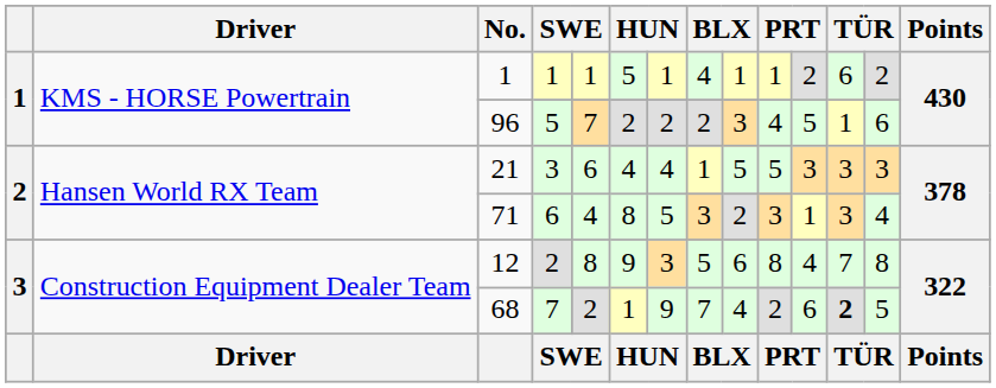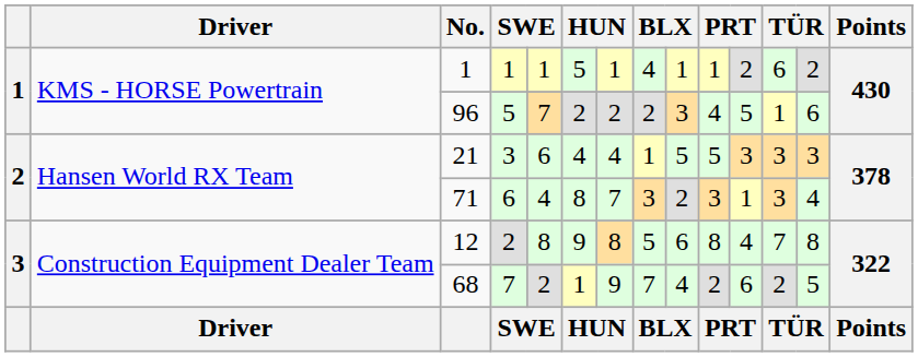 <table class="wikitable" style="font-size:85%; text-align:center;">
 <tr>
 <th></th>
 <th>Driver</th>
 <th>No.</th>
 <th colspan="2">SWE<br></th>
 <th colspan="2">HUN<br></th>
 <th colspan="2">BLX<br></th>
 <th colspan="2">PRT<br></th>
 <th colspan="2">TÜR<br></th>
 <th>Points</th>
 </tr>
 <tr>
 <th rowspan="2">1</th>
 <td rowspan="2" align="left"> <a href='#'>KMS - HORSE Powertrain</a></td>
 <td>1</td>
 <td style="background:#ffffbf;">1</td>
 <td style="background:#ffffbf;">1</td>
 <td style="background:#dfffdf;">5</td>
 <td style="background:#ffffbf;">1</td>
 <td style="background:#dfffdf;">4</td>
 <td style="background:#ffffbf;">1</td>
 <td style="background:#ffffbf;">1</td>
 <td style="background:#dfdfdf;">2</td>
 <td style="background:#dfffdf;">6</td>
 <td style="background:#dfdfdf;">2</td>
 <th rowspan="2">430</th>
 </tr>
 <tr>
 <td>96</td>
 <td style="background:#dfffdf;">5</td>
 <td style="background:#ffdf9f;">7</td>
 <td style="background:#dfdfdf;">2</td>
 <td style="background:#dfdfdf;">2</td>
 <td style="background:#dfdfdf;">2</td>
 <td style="background:#ffdf9f;">3</td>
 <td style="background:#dfffdf;">4</td>
 <td style="background:#dfffdf;">5</td>
 <td style="background:#ffffbf;">1</td>
 <td style="background:#dfffdf;">6</td>
 </tr>
 <tr>
 <th rowspan="2">2</th>
 <td rowspan="2" align="left"> <a href='#'>Hansen World RX Team</a></td>
 <td>21</td>
 <td style="background:#dfffdf;">3</td>
 <td style="background:#dfffdf;">6</td>
 <td style="background:#dfffdf;">4</td>
 <td style="background:#dfffdf;">4</td>
 <td style="background:#ffffbf;">1</td>
 <td style="background:#dfffdf;">5</td>
 <td style="background:#dfffdf;">5</td>
 <td style="background:#ffdf9f;">3</td>
 <td style="background:#ffdf9f;">3</td>
 <td style="background:#ffdf9f;">3</td>
 <th rowspan="2">378</th>
 </tr>
 <tr>
 <td>71</td>
 <td style="background:#dfffdf;">6</td>
 <td style="background:#dfffdf;">4</td>
 <td style="background:#dfffdf;">8</td>
-<td style="background:#dfffdf;">5</td>
+<td style="background:#dfffdf;">7</td>
 <td style="background:#ffdf9f;">3</td>
 <td style="background:#dfdfdf;">2</td>
 <td style="background:#ffdf9f;">3</td>
 <td style="background:#ffffbf;">1</td>
 <td style="background:#ffdf9f;">3</td>
 <td style="background:#dfffdf;">4</td>
 </tr>
 <tr>
 <th rowspan="2">3</th>
 <td rowspan="2" align="left"> <a href='#'>Construction Equipment Dealer Team</a></td>
 <td>12</td>
 <td style="background:#dfdfdf;">2</td>
 <td style="background:#dfffdf;">8</td>
 <td style="background:#dfffdf;">9</td>
-<td style="background:#FFDF9F;">3</td>
+<td style="background:#FFDF9F;">8</td>
 <td style="background:#dfffdf;">5</td>
 <td style="background:#dfffdf;">6</td>
 <td style="background:#dfffdf;">8</td>
 <td style="background:#dfffdf;">4</td>
 <td style="background:#dfffdf;">7</td>
 <td style="background:#dfffdf;">8</td>
 <th rowspan="2">322</th>
 </tr>
 <tr>
 <td>68</td>
 <td style="background:#dfffdf;">7</td>
 <td style="background:#dfdfdf;">2</td>
 <td style="background:#ffffbf;">1</td>
 <td style="background:#dfffdf;">9</td>
 <td style="background:#dfffdf;">7</td>
 <td style="background:#dfffdf;">4</td>
 <td style="background:#dfdfdf;">2</td>
 <td style="background:#dfffdf;">6</td>
-<td style="background:#dfdfdf;"><strong>2</strong></td>
+<td style="background:#dfdfdf;">2</td>
 <td style="background:#dfffdf;">5</td>
 </tr>
 <tr>
 <th></th>
 <th>Driver</th>
 <th></th>
 <th colspan="2">SWE<br></th>
 <th colspan="2">HUN<br></th>
 <th colspan="2">BLX<br></th>
 <th colspan="2">PRT<br></th>
 <th colspan="2">TÜR<br></th>
 <th>Points</th>
 </tr>
 </table>
